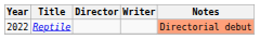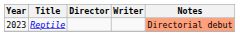 <table class="wikitable">
 <tr>
 <th>Year</th>
 <th>Title</th>
 <th>Director</th>
 <th>Writer</th>
 <th>Notes</th>
 </tr>
 <tr>
-<td>2022</td>
+<td>2023</td>
 <td><em><a href='#'>Reptile</a></em></td>
 <td></td>
 <td></td>
 <td style="background: lightsalmon;">Directorial debut</td>
 </tr>
 <tr>
 </tr>
 </table>
